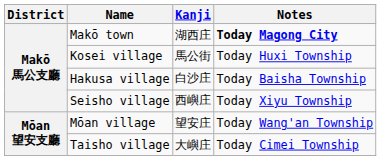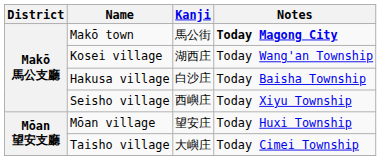 <table class=wikitable>
 <tr>
 <th>District</th>
 <th>Name</th>
 <th><a href='#'>Kanji</a></th>
 <th>Notes</th>
 </tr>
 <tr>
 <th rowspan=4>Makō<br>馬公支廳</th>
 <td>Makō town</td>
-<td>湖西庄</td>
+<td>馬公街</td>
 <td><strong>Today <a href='#'>Magong City</a></strong></td>
 </tr>
 <tr>
 <td>Kosei village</td>
-<td>馬公街</td>
-<td>Today <a href='#'>Huxi Township</a></td>
+<td>湖西庄</td>
+<td>Today <a href='#'>Wang'an Township</a></td>
 </tr>
 <tr>
 <td>Hakusa village</td>
 <td>白沙庄</td>
 <td>Today <a href='#'>Baisha Township</a></td>
 </tr>
 <tr>
 <td>Seisho village</td>
 <td>西嶼庄</td>
 <td>Today <a href='#'>Xiyu Township</a></td>
 </tr>
 <tr>
 <th rowspan=2>Mōan<br>望安支廳</th>
 <td>Mōan village</td>
 <td>望安庄</td>
-<td>Today <a href='#'>Wang'an Township</a></td>
+<td>Today <a href='#'>Huxi Township</a></td>
 </tr>
 <tr>
 <td>Taisho village</td>
 <td>大嶼庄</td>
 <td>Today <a href='#'>Cimei Township</a></td>
 </tr>
 </table>
